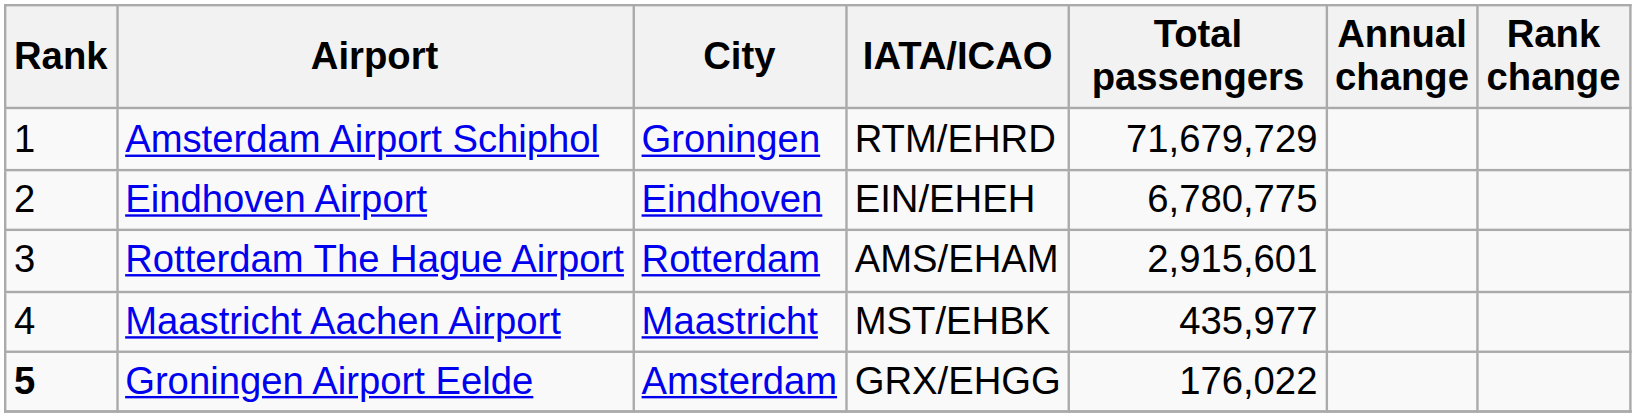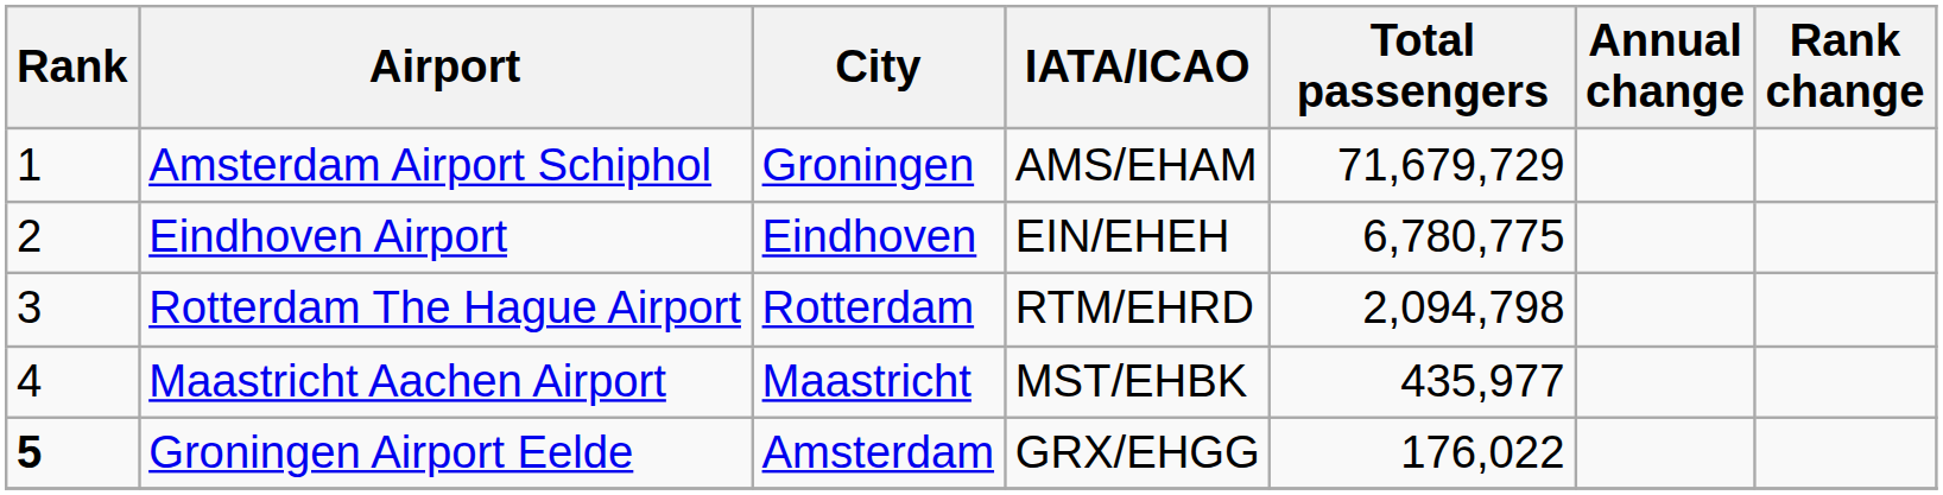 <table class="wikitable">
 <tr>
 <th>Rank</th>
 <th>Airport</th>
 <th>City</th>
 <th>IATA/ICAO</th>
 <th style="width:100px">Total<br>passengers</th>
 <th>Annual<br>change</th>
 <th>Rank<br>change</th>
 </tr>
 <tr>
 <td>1</td>
 <td><a href='#'>Amsterdam Airport Schiphol</a></td>
 <td><a href='#'>Groningen</a></td>
-<td>RTM/EHRD</td>
+<td>AMS/EHAM</td>
 <td align="right">71,679,729</td>
 <td></td>
 <td></td>
 </tr>
 <tr>
 <td>2</td>
 <td><a href='#'>Eindhoven Airport</a></td>
 <td><a href='#'>Eindhoven</a></td>
 <td>EIN/EHEH</td>
 <td align="right">6,780,775</td>
 <td></td>
 <td></td>
 </tr>
 <tr>
 <td>3</td>
 <td><a href='#'>Rotterdam The Hague Airport</a></td>
 <td><a href='#'>Rotterdam</a></td>
-<td>AMS/EHAM</td>
-<td align="right">2,915,601</td>
+<td>RTM/EHRD</td>
+<td align="right">2,094,798</td>
 <td></td>
 <td></td>
 </tr>
 <tr>
 <td>4</td>
 <td><a href='#'>Maastricht Aachen Airport</a></td>
 <td><a href='#'>Maastricht</a></td>
 <td>MST/EHBK</td>
 <td align="right">435,977</td>
 <td></td>
 <td></td>
 </tr>
 <tr>
 <td><strong>5</strong></td>
 <td><a href='#'>Groningen Airport Eelde</a></td>
 <td><a href='#'>Amsterdam</a></td>
 <td>GRX/EHGG</td>
 <td align="right">176,022</td>
 <td></td>
 <td></td>
 </tr>
 <tr>
 </tr>
 </table>
